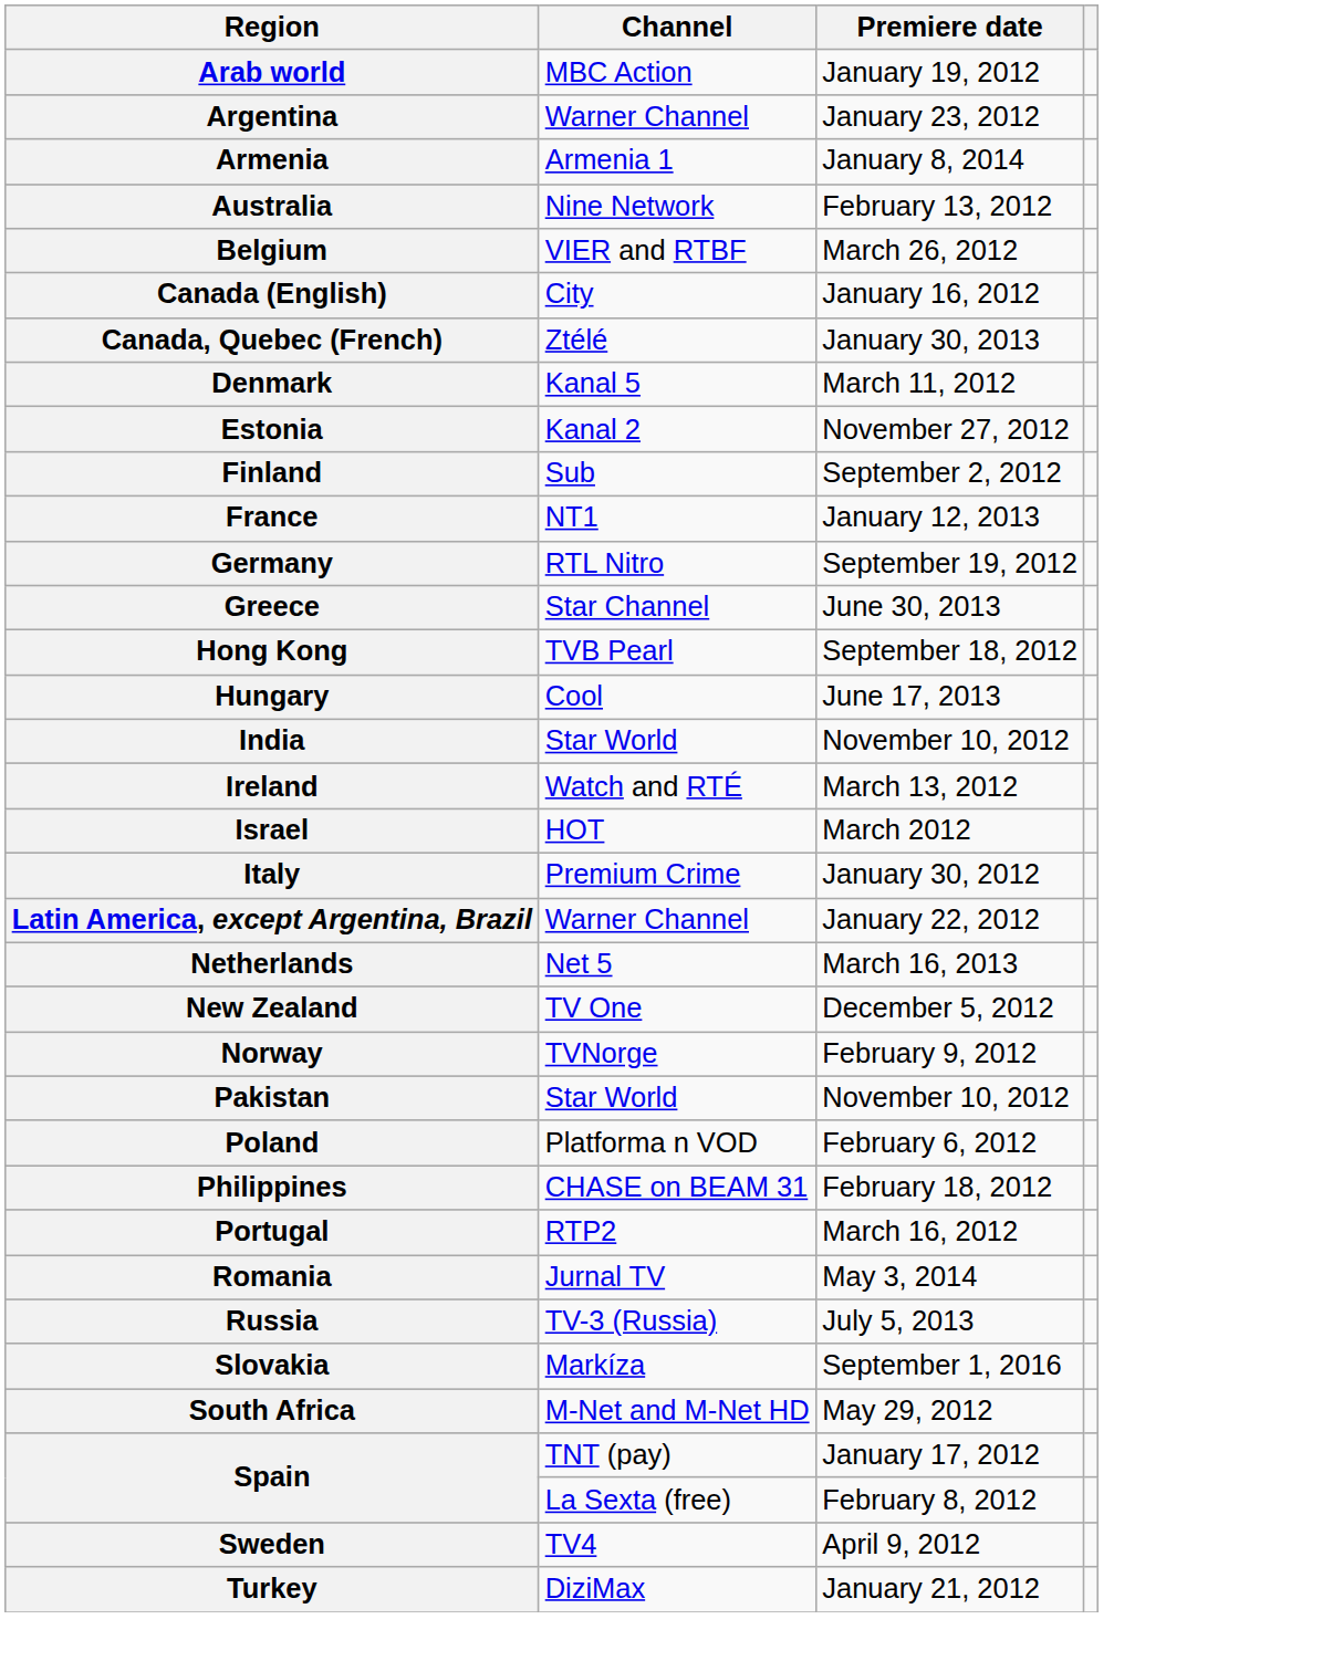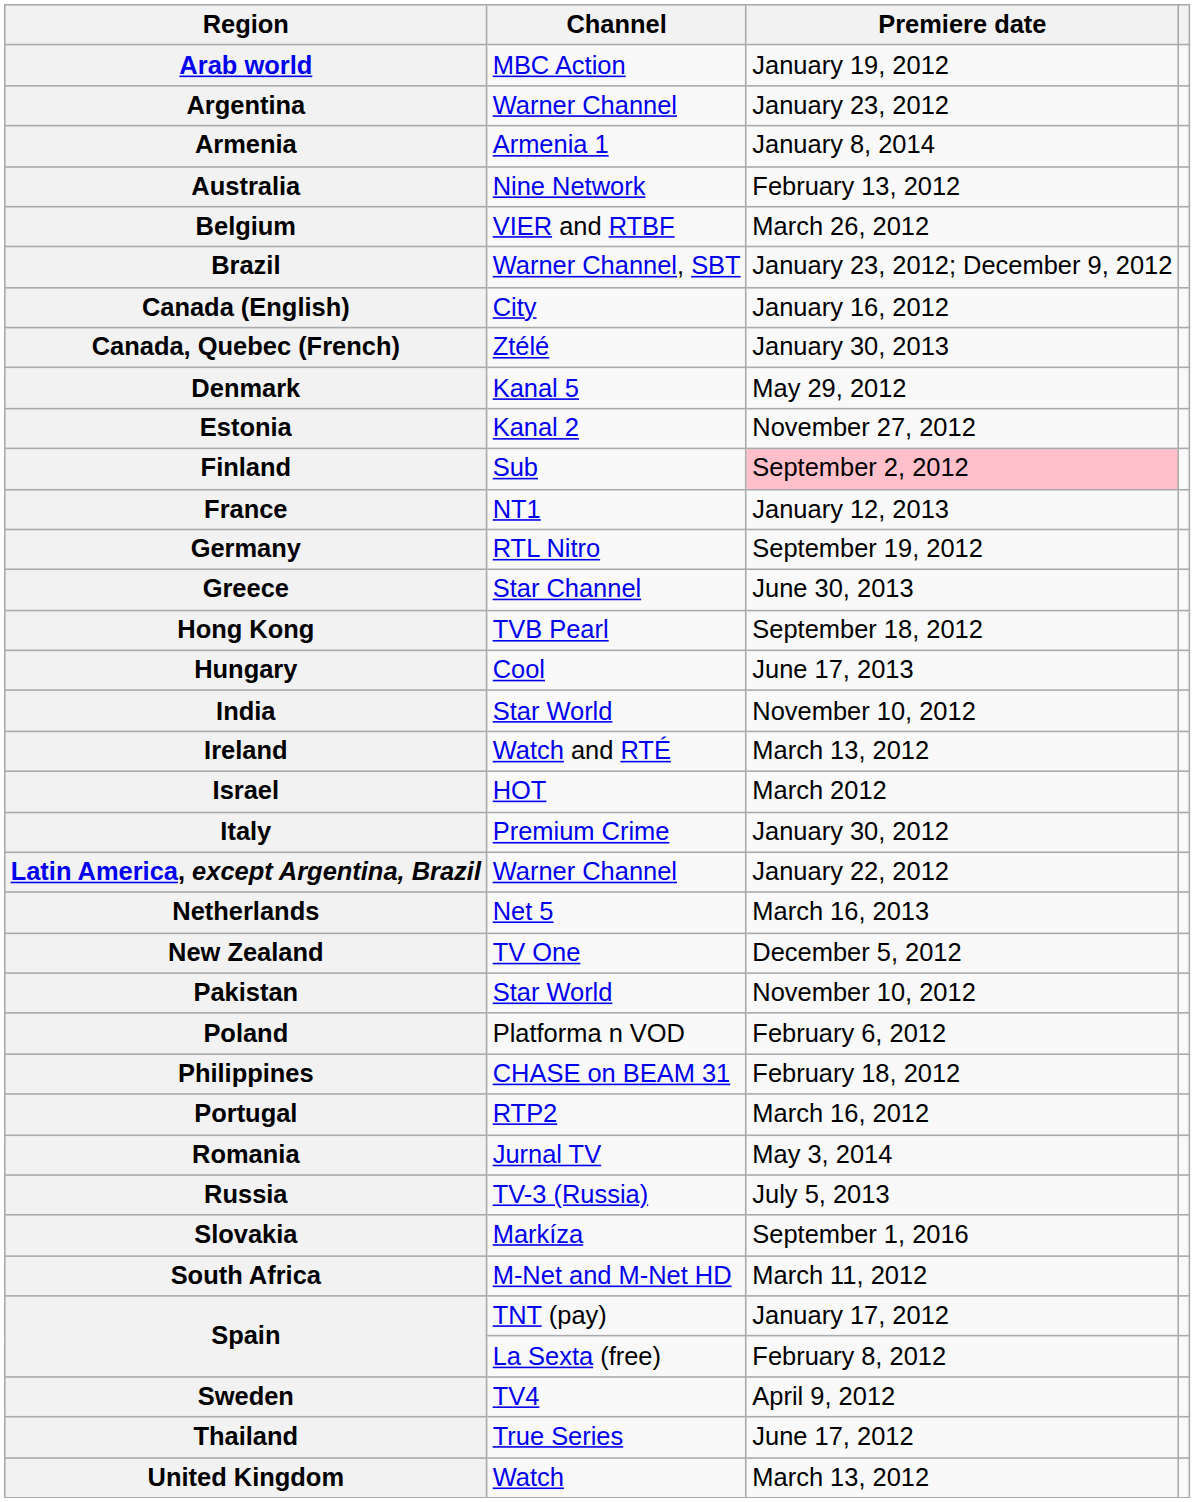 <table class="wikitable sortable plainrowheaders">
 <tr>
 <th scope="col">Region</th>
 <th scope="col">Channel</th>
 <th scope="col">Premiere date</th>
 <th scope="col" class="unsortable"></th>
 </tr>
 <tr>
 <th scope="row"><a href='#'>Arab world</a></th>
 <td><a href='#'>MBC Action</a></td>
 <td>January 19, 2012</td>
 <td></td>
 </tr>
 <tr>
 <th scope="row">Argentina</th>
 <td><a href='#'>Warner Channel</a></td>
 <td>January 23, 2012</td>
 <td></td>
 </tr>
 <tr>
 <th scope="row">Armenia</th>
 <td><a href='#'>Armenia 1</a></td>
 <td>January 8, 2014</td>
 <td></td>
 </tr>
 <tr>
 <th scope="row">Australia</th>
 <td><a href='#'>Nine Network</a></td>
 <td>February 13, 2012</td>
 <td style="text-align:center;"></td>
 </tr>
 <tr>
 <th scope="row">Belgium</th>
 <td><a href='#'>VIER</a> and <a href='#'>RTBF</a></td>
 <td>March 26, 2012</td>
 <td></td>
 </tr>
 <tr>
+<th scope="row">Brazil</th>
+<td><a href='#'>Warner Channel</a>, <a href='#'>SBT</a></td>
+<td>January 23, 2012; December 9, 2012</td>
+<td></td>
+</tr>
+<tr>
 <th scope="row">Canada (English)</th>
 <td><a href='#'>City</a></td>
 <td>January 16, 2012</td>
 <td align=center></td>
 </tr>
 <tr>
 <th scope="row">Canada, Quebec (French)</th>
 <td><a href='#'>Ztélé</a></td>
 <td>January 30, 2013</td>
 <td align=center></td>
 </tr>
 <tr>
 <th scope="row">Denmark</th>
 <td><a href='#'>Kanal 5</a></td>
-<td>March 11, 2012</td>
+<td>May 29, 2012</td>
 <td style="text-align:center;"></td>
 </tr>
 <tr>
 <th scope="row">Estonia</th>
 <td><a href='#'>Kanal 2</a></td>
 <td>November 27, 2012</td>
 <td></td>
 </tr>
 <tr>
 <th scope="row">Finland</th>
 <td><a href='#'>Sub</a></td>
-<td>September 2, 2012</td>
+<td style="background: pink;">September 2, 2012</td>
 <td style="text-align:center;"></td>
 </tr>
 <tr>
 <th scope="row">France</th>
 <td><a href='#'>NT1</a></td>
 <td>January 12, 2013</td>
 <td style="text-align:center;"></td>
 </tr>
 <tr>
 <th scope="row">Germany</th>
 <td><a href='#'>RTL Nitro</a></td>
 <td>September 19, 2012</td>
 <td align=center></td>
 </tr>
 <tr>
 <th scope="row">Greece</th>
 <td><a href='#'>Star Channel</a></td>
 <td>June 30, 2013</td>
 <td align=center></td>
 </tr>
 <tr>
 <th scope="row">Hong Kong</th>
 <td><a href='#'>TVB Pearl</a></td>
 <td>September 18, 2012</td>
 <td></td>
 </tr>
 <tr>
 <th scope="row">Hungary</th>
 <td><a href='#'>Cool</a></td>
 <td>June 17, 2013</td>
 <td align=center></td>
 </tr>
 <tr>
 <th scope="row">India</th>
 <td><a href='#'>Star World</a></td>
 <td>November 10, 2012</td>
 <td style="text-align:center;"></td>
 </tr>
 <tr>
 <th scope="row">Ireland</th>
 <td><a href='#'>Watch</a> and <a href='#'>RTÉ</a></td>
 <td>March 13, 2012</td>
 <td style="text-align:center;"></td>
 </tr>
 <tr>
 <th scope="row">Israel</th>
 <td><a href='#'>HOT</a></td>
 <td>March 2012</td>
 <td style="text-align:center;"></td>
 </tr>
 <tr>
 <th scope="row">Italy</th>
 <td><a href='#'>Premium Crime</a></td>
 <td>January 30, 2012</td>
 <td></td>
 </tr>
 <tr>
 <th scope="row"><a href='#'>Latin America</a>, <em>except Argentina, Brazil</em></th>
 <td><a href='#'>Warner Channel</a></td>
 <td>January 22, 2012</td>
 <td></td>
 </tr>
 <tr>
 <th scope="row">Netherlands</th>
 <td><a href='#'>Net 5</a></td>
 <td>March 16, 2013</td>
 <td align=center></td>
 </tr>
 <tr>
 <th scope="row">New Zealand</th>
 <td><a href='#'>TV One</a></td>
 <td>December 5, 2012</td>
 <td style="text-align:center;"></td>
 </tr>
 <tr>
-<th scope="row">Norway</th>
-<td><a href='#'>TVNorge</a></td>
-<td>February 9, 2012</td>
-<td></td>
-</tr>
-<tr>
 <th scope="row">Pakistan</th>
 <td><a href='#'>Star World</a></td>
 <td>November 10, 2012</td>
 <td style="text-align:center;"></td>
 </tr>
 <tr>
 <th scope="row">Poland</th>
 <td>Platforma n VOD</td>
 <td>February 6, 2012</td>
 <td></td>
 </tr>
 <tr>
 <th scope="row">Philippines</th>
 <td><a href='#'>CHASE on BEAM 31</a></td>
 <td>February 18, 2012</td>
 <td></td>
 </tr>
 <tr>
 <th scope="row">Portugal</th>
 <td><a href='#'>RTP2</a></td>
 <td>March 16, 2012</td>
 <td style="text-align:center;"></td>
 </tr>
 <tr>
 <th scope="row">Romania</th>
 <td><a href='#'>Jurnal TV</a></td>
 <td>May 3, 2014</td>
 <td></td>
 </tr>
 <tr>
 <th scope="row">Russia</th>
 <td><a href='#'>TV-3 (Russia)</a></td>
 <td>July 5, 2013</td>
 <td style="text-align:center;"></td>
 </tr>
 <tr>
 <th scope="row">Slovakia</th>
 <td><a href='#'>Markíza</a></td>
 <td>September 1, 2016</td>
 <td style="text-align:center;"></td>
 </tr>
 <tr>
 <th scope="row">South Africa</th>
 <td><a href='#'>M-Net and M-Net HD</a></td>
-<td>May 29, 2012</td>
+<td>March 11, 2012</td>
 <td style="text-align:center;"></td>
 </tr>
 <tr>
 <th scope="row" rowspan="2">Spain</th>
 <td><a href='#'>TNT</a> (pay)</td>
 <td>January 17, 2012</td>
 <td></td>
 </tr>
 <tr>
 <td><a href='#'>La Sexta</a> (free)</td>
 <td>February 8, 2012</td>
 <td style="text-align:center;"></td>
 </tr>
 <tr>
 <th scope="row">Sweden</th>
 <td><a href='#'>TV4</a></td>
 <td>April 9, 2012</td>
 <td style="text-align:center;"></td>
 </tr>
 <tr>
-<th scope="row">Turkey</th>
-<td><a href='#'>DiziMax</a></td>
-<td>January 21, 2012</td>
+<th scope="row">Thailand</th>
+<td><a href='#'>True Series</a></td>
+<td>June 17, 2012</td>
 <td></td>
 </tr>
+<tr>
+<th scope="row">United Kingdom</th>
+<td><a href='#'>Watch</a></td>
+<td>March 13, 2012</td>
+<td style="text-align:center;"></td>
+</tr>
 </table>
